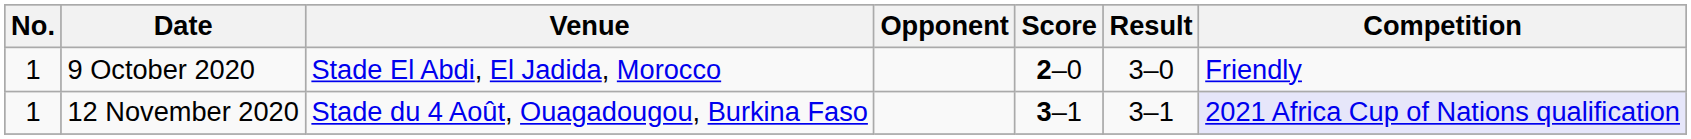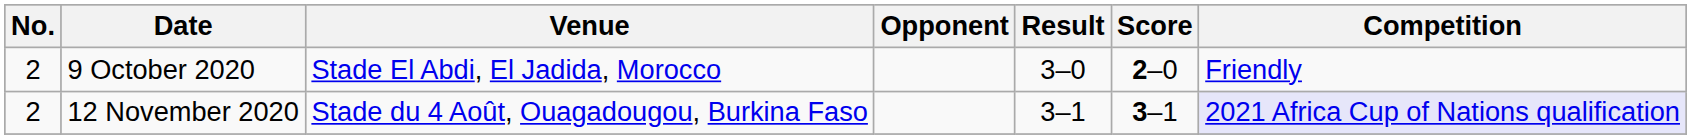 <table class="wikitable">
 <tr>
 <th>No.</th>
 <th>Date</th>
 <th>Venue</th>
 <th>Opponent</th>
+<th>Result</th>
 <th>Score</th>
-<th>Result</th>
 <th>Competition</th>
 </tr>
 <tr>
-<td align=center>1</td>
+<td align=center>2</td>
 <td>9 October 2020</td>
 <td><a href='#'>Stade El Abdi</a>, <a href='#'>El Jadida</a>, <a href='#'>Morocco</a></td>
 <td></td>
+<td align=center>3–0</td>
 <td align=center><strong>2</strong>–0</td>
-<td align=center>3–0</td>
 <td><a href='#'>Friendly</a></td>
 </tr>
 <tr>
-<td align=center>1</td>
+<td align=center>2</td>
 <td>12 November 2020</td>
 <td><a href='#'>Stade du 4 Août</a>, <a href='#'>Ouagadougou</a>, <a href='#'>Burkina Faso</a></td>
 <td></td>
+<td align=center>3–1</td>
 <td align=center><strong>3</strong>–1</td>
-<td align=center>3–1</td>
 <td style="background: lavender;"><a href='#'>2021 Africa Cup of Nations qualification</a></td>
 </tr>
 </table>
